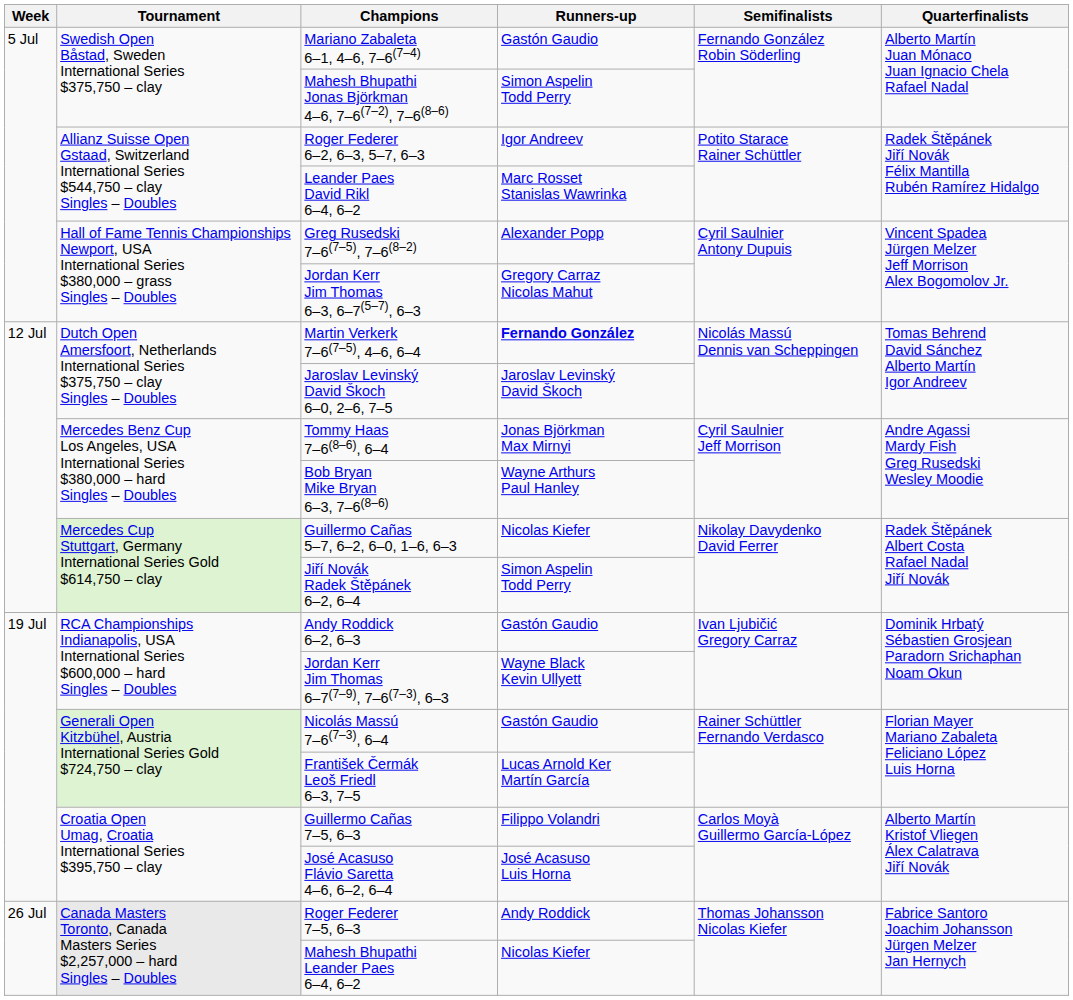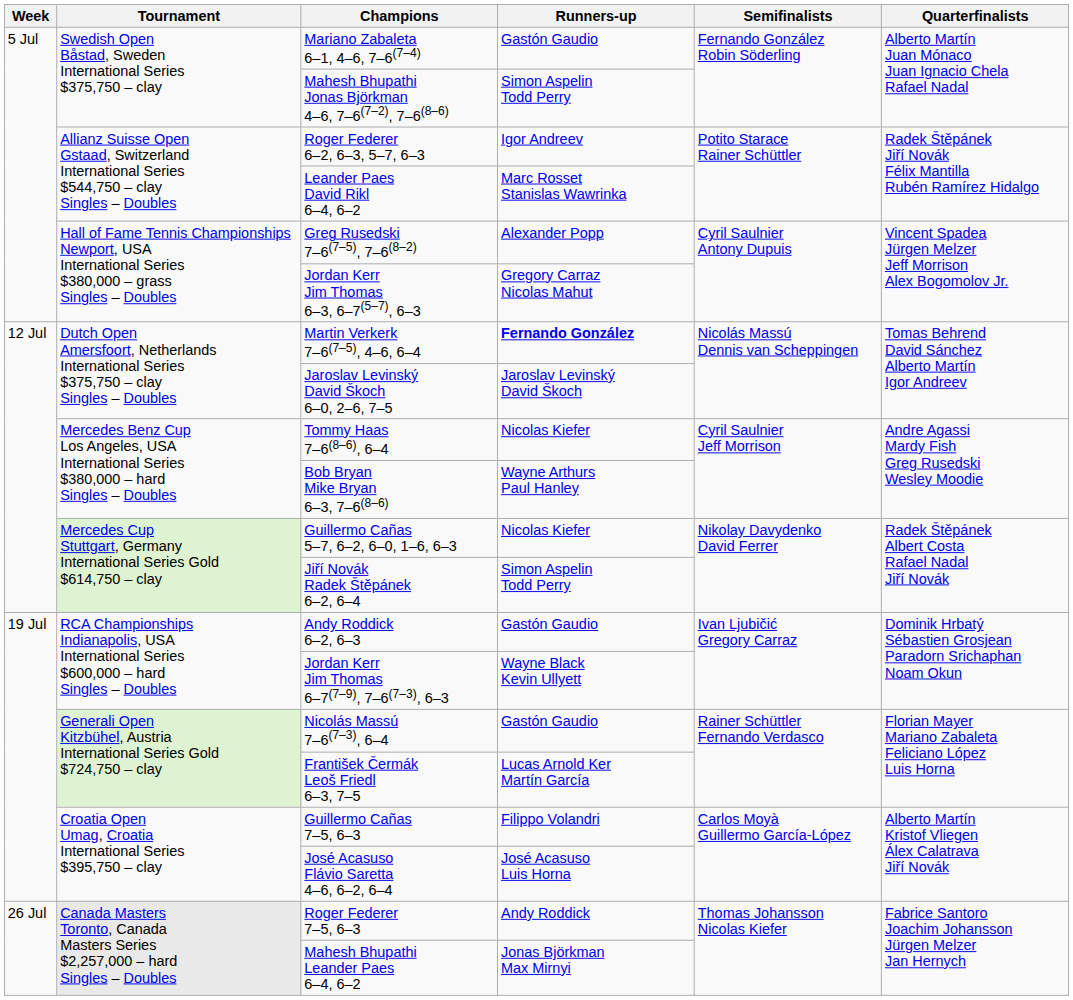 <table class=wikitable style=font-size:95%>
 <tr>
 <th style="width:48px;">Week</th>
 <th style="width:250px;">Tournament</th>
 <th style="width:200px;">Champions</th>
 <th style="width:200px;">Runners-up</th>
 <th style="width:190px;">Semifinalists</th>
 <th style="width:190px;">Quarterfinalists</th>
 </tr>
 <tr valign=top>
 <td rowspan=6>5 Jul</td>
 <td rowspan=2><a href='#'>Swedish Open</a><br> <a href='#'>Båstad</a>, Sweden<br>International Series<br>$375,750 – clay</td>
 <td> <a href='#'>Mariano Zabaleta</a> <br>6–1, 4–6, 7–6<sup>(7–4)</sup></td>
 <td> <a href='#'>Gastón Gaudio</a></td>
 <td rowspan=2> <a href='#'>Fernando González</a> <br> <a href='#'>Robin Söderling</a></td>
 <td rowspan=2> <a href='#'>Alberto Martín</a> <br>  <a href='#'>Juan Mónaco</a> <br> <a href='#'>Juan Ignacio Chela</a> <br>  <a href='#'>Rafael Nadal</a></td>
 </tr>
 <tr valign=top>
 <td> <a href='#'>Mahesh Bhupathi</a><br> <a href='#'>Jonas Björkman</a><br> 4–6, 7–6<sup>(7–2)</sup>, 7–6<sup>(8–6)</sup></td>
 <td> <a href='#'>Simon Aspelin</a><br> <a href='#'>Todd Perry</a></td>
 </tr>
 <tr valign=top>
 <td rowspan=2><a href='#'>Allianz Suisse Open</a><br> <a href='#'>Gstaad</a>, Switzerland<br>International Series<br>$544,750 – clay <br> <a href='#'>Singles</a> – <a href='#'>Doubles</a></td>
 <td> <a href='#'>Roger Federer</a> <br>6–2, 6–3, 5–7, 6–3</td>
 <td> <a href='#'>Igor Andreev</a></td>
 <td rowspan=2> <a href='#'>Potito Starace</a> <br> <a href='#'>Rainer Schüttler</a></td>
 <td rowspan=2> <a href='#'>Radek Štěpánek</a> <br>  <a href='#'>Jiří Novák</a> <br> <a href='#'>Félix Mantilla</a> <br>  <a href='#'>Rubén Ramírez Hidalgo</a></td>
 </tr>
 <tr valign=top>
 <td> <a href='#'>Leander Paes</a><br> <a href='#'>David Rikl</a><br> 6–4, 6–2</td>
 <td> <a href='#'>Marc Rosset</a><br> <a href='#'>Stanislas Wawrinka</a></td>
 </tr>
 <tr valign=top>
 <td rowspan=2><a href='#'>Hall of Fame Tennis Championships</a><br> <a href='#'>Newport</a>, USA<br>International Series<br>$380,000 – grass <br> <a href='#'>Singles</a> – <a href='#'>Doubles</a></td>
 <td> <a href='#'>Greg Rusedski</a> <br>7–6<sup>(7–5)</sup>, 7–6<sup>(8–2)</sup></td>
 <td> <a href='#'>Alexander Popp</a></td>
 <td rowspan=2> <a href='#'>Cyril Saulnier</a> <br> <a href='#'>Antony Dupuis</a></td>
 <td rowspan=2> <a href='#'>Vincent Spadea</a> <br>  <a href='#'>Jürgen Melzer</a> <br> <a href='#'>Jeff Morrison</a>  <br>  <a href='#'>Alex Bogomolov Jr.</a></td>
 </tr>
 <tr valign=top>
 <td> <a href='#'>Jordan Kerr</a><br> <a href='#'>Jim Thomas</a><br> 6–3, 6–7<sup>(5–7)</sup>, 6–3</td>
 <td> <a href='#'>Gregory Carraz</a><br> <a href='#'>Nicolas Mahut</a></td>
 </tr>
 <tr valign=top>
 <td rowspan=6>12 Jul</td>
 <td rowspan=2><a href='#'>Dutch Open</a><br> <a href='#'>Amersfoort</a>, Netherlands<br>International Series<br>$375,750 – clay <br> <a href='#'>Singles</a> – <a href='#'>Doubles</a></td>
 <td> <a href='#'>Martin Verkerk</a> <br>7–6<sup>(7–5)</sup>, 4–6, 6–4</td>
 <td><strong> <a href='#'>Fernando González</a></strong></td>
 <td rowspan=2> <a href='#'>Nicolás Massú</a> <br> <a href='#'>Dennis van Scheppingen</a></td>
 <td rowspan=2> <a href='#'>Tomas Behrend</a> <br>  <a href='#'>David Sánchez</a> <br> <a href='#'>Alberto Martín</a> <br>  <a href='#'>Igor Andreev</a></td>
 </tr>
 <tr valign=top>
 <td> <a href='#'>Jaroslav Levinský</a><br> <a href='#'>David Škoch</a><br> 6–0, 2–6, 7–5</td>
 <td> <a href='#'>Jaroslav Levinský</a><br> <a href='#'>David Škoch</a></td>
 </tr>
 <tr valign=top>
 <td rowspan=2><a href='#'>Mercedes Benz Cup</a><br> Los Angeles, USA<br>International Series<br>$380,000 – hard <br> <a href='#'>Singles</a> – <a href='#'>Doubles</a></td>
 <td> <a href='#'>Tommy Haas</a> <br>7–6<sup>(8–6)</sup>, 6–4</td>
-<td> <a href='#'>Jonas Björkman</a><br> <a href='#'>Max Mirnyi</a></td>
+<td> <a href='#'>Nicolas Kiefer</a></td>
 <td rowspan=2> <a href='#'>Cyril Saulnier</a> <br> <a href='#'>Jeff Morrison</a></td>
 <td rowspan=2> <a href='#'>Andre Agassi</a> <br>  <a href='#'>Mardy Fish</a> <br> <a href='#'>Greg Rusedski</a> <br>  <a href='#'>Wesley Moodie</a></td>
 </tr>
 <tr valign=top>
 <td> <a href='#'>Bob Bryan</a><br> <a href='#'>Mike Bryan</a><br> 6–3, 7–6<sup>(8–6)</sup></td>
 <td> <a href='#'>Wayne Arthurs</a><br> <a href='#'>Paul Hanley</a></td>
 </tr>
 <tr valign=top>
 <td bgcolor=#DDF3D1 rowspan=2><a href='#'>Mercedes Cup</a><br> <a href='#'>Stuttgart</a>, Germany<br>International Series Gold<br>$614,750 – clay</td>
 <td> <a href='#'>Guillermo Cañas</a> <br>5–7, 6–2, 6–0, 1–6, 6–3</td>
 <td> <a href='#'>Nicolas Kiefer</a></td>
 <td rowspan=2> <a href='#'>Nikolay Davydenko</a> <br> <a href='#'>David Ferrer</a></td>
 <td rowspan=2> <a href='#'>Radek Štěpánek</a> <br>  <a href='#'>Albert Costa</a> <br> <a href='#'>Rafael Nadal</a>  <br>  <a href='#'>Jiří Novák</a></td>
 </tr>
 <tr valign=top>
 <td> <a href='#'>Jiří Novák</a><br> <a href='#'>Radek Štěpánek</a><br> 6–2, 6–4</td>
 <td> <a href='#'>Simon Aspelin</a><br> <a href='#'>Todd Perry</a></td>
 </tr>
 <tr valign=top>
 <td rowspan=6>19 Jul</td>
 <td rowspan=2><a href='#'>RCA Championships</a><br> <a href='#'>Indianapolis</a>, USA<br>International Series<br>$600,000 – hard <br> <a href='#'>Singles</a> – <a href='#'>Doubles</a></td>
 <td> <a href='#'>Andy Roddick</a> <br>6–2, 6–3</td>
 <td> <a href='#'>Gastón Gaudio</a></td>
 <td rowspan=2> <a href='#'>Ivan Ljubičić</a> <br> <a href='#'>Gregory Carraz</a></td>
 <td rowspan=2> <a href='#'>Dominik Hrbatý</a> <br>  <a href='#'>Sébastien Grosjean</a> <br> <a href='#'>Paradorn Srichaphan</a>  <br>  <a href='#'>Noam Okun</a></td>
 </tr>
 <tr valign=top>
 <td> <a href='#'>Jordan Kerr</a><br> <a href='#'>Jim Thomas</a><br> 6–7<sup>(7–9)</sup>, 7–6<sup>(7–3)</sup>, 6–3</td>
 <td> <a href='#'>Wayne Black</a><br> <a href='#'>Kevin Ullyett</a></td>
 </tr>
 <tr valign=top>
 <td bgcolor=#DDF3D1 rowspan=2><a href='#'>Generali Open</a><br> <a href='#'>Kitzbühel</a>, Austria<br>International Series Gold<br>$724,750 – clay</td>
 <td> <a href='#'>Nicolás Massú</a> <br>7–6<sup>(7–3)</sup>, 6–4</td>
 <td> <a href='#'>Gastón Gaudio</a></td>
 <td rowspan=2> <a href='#'>Rainer Schüttler</a> <br> <a href='#'>Fernando Verdasco</a></td>
 <td rowspan=2> <a href='#'>Florian Mayer</a> <br>  <a href='#'>Mariano Zabaleta</a> <br> <a href='#'>Feliciano López</a>  <br>  <a href='#'>Luis Horna</a></td>
 </tr>
 <tr valign=top>
 <td> <a href='#'>František Čermák</a><br> <a href='#'>Leoš Friedl</a><br> 6–3, 7–5</td>
 <td> <a href='#'>Lucas Arnold Ker</a><br> <a href='#'>Martín García</a></td>
 </tr>
 <tr valign=top>
 <td rowspan=2><a href='#'>Croatia Open</a><br> <a href='#'>Umag</a>, <a href='#'>Croatia</a><br>International Series<br>$395,750 – clay</td>
 <td> <a href='#'>Guillermo Cañas</a> <br>7–5, 6–3</td>
 <td> <a href='#'>Filippo Volandri</a></td>
 <td rowspan=2> <a href='#'>Carlos Moyà</a> <br> <a href='#'>Guillermo García-López</a></td>
 <td rowspan=2> <a href='#'>Alberto Martín</a> <br>  <a href='#'>Kristof Vliegen</a> <br> <a href='#'>Álex Calatrava</a>  <br>  <a href='#'>Jiří Novák</a></td>
 </tr>
 <tr valign=top>
 <td> <a href='#'>José Acasuso</a><br> <a href='#'>Flávio Saretta</a><br> 4–6, 6–2, 6–4</td>
 <td> <a href='#'>José Acasuso</a><br> <a href='#'>Luis Horna</a></td>
 </tr>
 <tr valign=top>
 <td rowspan=2>26 Jul</td>
 <td bgcolor=#E9E9E9 rowspan=2><a href='#'>Canada Masters</a><br> <a href='#'>Toronto</a>, Canada<br>Masters Series<br>$2,257,000 – hard <br> <a href='#'>Singles</a> – <a href='#'>Doubles</a></td>
 <td> <a href='#'>Roger Federer</a> <br>7–5, 6–3</td>
 <td> <a href='#'>Andy Roddick</a></td>
 <td rowspan=2> <a href='#'>Thomas Johansson</a> <br> <a href='#'>Nicolas Kiefer</a></td>
 <td rowspan=2> <a href='#'>Fabrice Santoro</a> <br>  <a href='#'>Joachim Johansson</a> <br> <a href='#'>Jürgen Melzer</a>  <br>  <a href='#'>Jan Hernych</a></td>
 </tr>
 <tr valign=top>
 <td> <a href='#'>Mahesh Bhupathi</a><br> <a href='#'>Leander Paes</a><br> 6–4, 6–2</td>
-<td> <a href='#'>Nicolas Kiefer</a></td>
+<td> <a href='#'>Jonas Björkman</a><br> <a href='#'>Max Mirnyi</a></td>
 </tr>
 </table>
